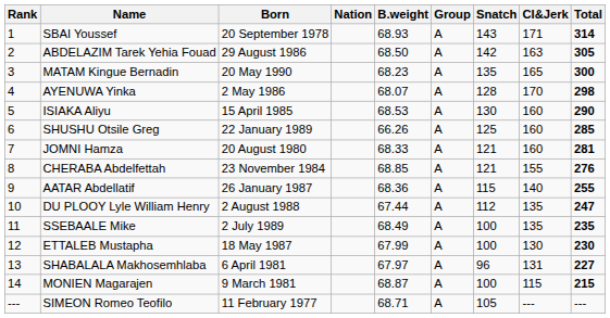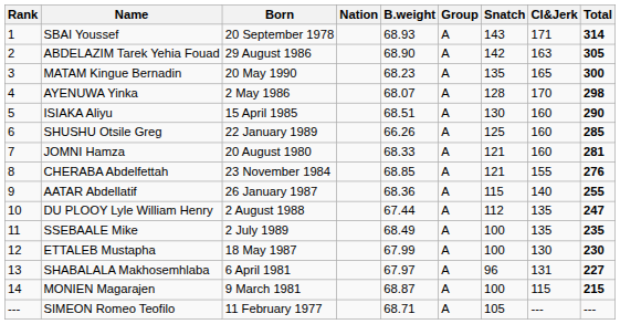 <table class="wikitable">
 <tr>
 <th>Rank</th>
 <th>Name</th>
 <th>Born</th>
 <th>Nation</th>
 <th>B.weight</th>
 <th>Group</th>
 <th>Snatch</th>
 <th>CI&Jerk</th>
 <th>Total</th>
 </tr>
 <tr>
 <td>1</td>
 <td>SBAI Youssef</td>
 <td>20 September 1978</td>
 <td></td>
 <td>68.93</td>
 <td>A</td>
 <td>143</td>
 <td>171</td>
 <td><strong>314</strong></td>
 </tr>
 <tr>
 <td>2</td>
 <td>ABDELAZIM Tarek Yehia Fouad</td>
 <td>29 August 1986</td>
 <td></td>
-<td>68.50</td>
+<td>68.90</td>
 <td>A</td>
 <td>142</td>
 <td>163</td>
 <td><strong>305</strong></td>
 </tr>
 <tr>
 <td>3</td>
 <td>MATAM Kingue Bernadin</td>
 <td>20 May 1990</td>
 <td></td>
 <td>68.23</td>
 <td>A</td>
 <td>135</td>
 <td>165</td>
 <td><strong>300</strong></td>
 </tr>
 <tr>
 <td>4</td>
 <td>AYENUWA Yinka</td>
 <td>2 May 1986</td>
 <td></td>
 <td>68.07</td>
 <td>A</td>
 <td>128</td>
 <td>170</td>
 <td><strong>298</strong></td>
 </tr>
 <tr>
 <td>5</td>
 <td>ISIAKA Aliyu</td>
 <td>15 April 1985</td>
 <td></td>
-<td>68.53</td>
+<td>68.51</td>
 <td>A</td>
 <td>130</td>
 <td>160</td>
 <td><strong>290</strong></td>
 </tr>
 <tr>
 <td>6</td>
 <td>SHUSHU Otsile Greg</td>
 <td>22 January 1989</td>
 <td></td>
 <td>66.26</td>
 <td>A</td>
 <td>125</td>
 <td>160</td>
 <td><strong>285</strong></td>
 </tr>
 <tr>
 <td>7</td>
 <td>JOMNI Hamza</td>
 <td>20 August 1980</td>
 <td></td>
 <td>68.33</td>
 <td>A</td>
 <td>121</td>
 <td>160</td>
 <td><strong>281</strong></td>
 </tr>
 <tr>
 <td>8</td>
 <td>CHERABA Abdelfettah</td>
 <td>23 November 1984</td>
 <td></td>
 <td>68.85</td>
 <td>A</td>
 <td>121</td>
 <td>155</td>
 <td><strong>276</strong></td>
 </tr>
 <tr>
 <td>9</td>
 <td>AATAR Abdellatif</td>
 <td>26 January 1987</td>
 <td></td>
 <td>68.36</td>
 <td>A</td>
 <td>115</td>
 <td>140</td>
 <td><strong>255</strong></td>
 </tr>
 <tr>
 <td>10</td>
 <td>DU PLOOY Lyle William Henry</td>
 <td>2 August 1988</td>
 <td></td>
 <td>67.44</td>
 <td>A</td>
 <td>112</td>
 <td>135</td>
 <td><strong>247</strong></td>
 </tr>
 <tr>
 <td>11</td>
 <td>SSEBAALE Mike</td>
 <td>2 July 1989</td>
 <td></td>
 <td>68.49</td>
 <td>A</td>
 <td>100</td>
 <td>135</td>
 <td><strong>235</strong></td>
 </tr>
 <tr>
 <td>12</td>
 <td>ETTALEB Mustapha</td>
 <td>18 May 1987</td>
 <td></td>
 <td>67.99</td>
 <td>A</td>
 <td>100</td>
 <td>130</td>
 <td><strong>230</strong></td>
 </tr>
 <tr>
 <td>13</td>
 <td>SHABALALA Makhosemhlaba</td>
 <td>6 April 1981</td>
 <td></td>
 <td>67.97</td>
 <td>A</td>
 <td>96</td>
 <td>131</td>
 <td><strong>227</strong></td>
 </tr>
 <tr>
 <td>14</td>
 <td>MONIEN Magarajen</td>
 <td>9 March 1981</td>
 <td></td>
 <td>68.87</td>
 <td>A</td>
 <td>100</td>
 <td>115</td>
 <td><strong>215</strong></td>
 </tr>
 <tr>
 <td>---</td>
 <td>SIMEON Romeo Teofilo</td>
 <td>11 February 1977</td>
 <td></td>
 <td>68.71</td>
 <td>A</td>
 <td>105</td>
 <td>---</td>
 <td>---</td>
 </tr>
 </table>
